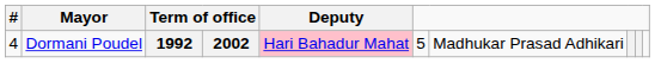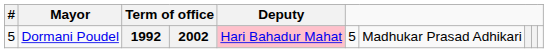 <table class="wikitable">
 <tr>
 <th>#</th>
 <th>Mayor</th>
 <th Colspan="2">Term of office</th>
 <th>Deputy</th>
 </tr>
 <tr>
-<td>4</td>
+<td>5</td>
 <td><a href='#'>Dormani Poudel</a></td>
 <th>1992</th>
 <th>2002</th>
 <td style="background: pink;"><a href='#'>Hari Bahadur Mahat</a></td>
 <td>5</td>
 <td>Madhukar Prasad Adhikari</td>
 <th></th>
 <th></th>
 <td></td>
 </tr>
 </table>
